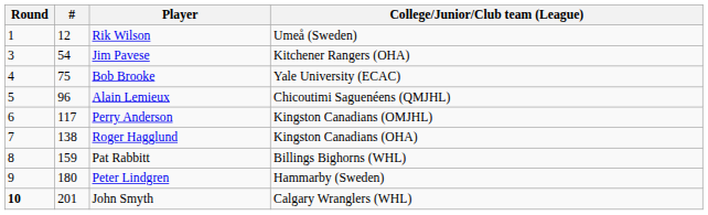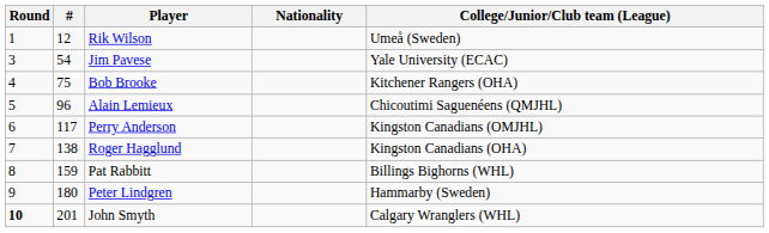 <table class="wikitable">
 <tr align="center">
 <th bgcolor="#DDDDFF" width="4.0%">Round</th>
 <th bgcolor="#DDDDFF" width="4.0%">#</th>
 <th bgcolor="#DDDDFF" width="21.0%">Player</th>
+<th bgcolor="#DDDDFF" width="14.5%">Nationality</th>
 <th bgcolor="#DDDDFF" width="50.0%">College/Junior/Club team (League)</th>
 </tr>
 <tr>
 <td>1</td>
 <td>12</td>
 <td><a href='#'>Rik Wilson</a></td>
+<td></td>
 <td>Umeå (Sweden)</td>
 </tr>
 <tr>
 <td>3</td>
 <td>54</td>
 <td><a href='#'>Jim Pavese</a></td>
-<td>Kitchener Rangers (OHA)</td>
+<td></td>
+<td>Yale University (ECAC)</td>
 </tr>
 <tr>
 <td>4</td>
 <td>75</td>
 <td><a href='#'>Bob Brooke</a></td>
-<td>Yale University (ECAC)</td>
+<td></td>
+<td>Kitchener Rangers (OHA)</td>
 </tr>
 <tr>
 <td>5</td>
 <td>96</td>
 <td><a href='#'>Alain Lemieux</a></td>
+<td></td>
 <td>Chicoutimi Saguenéens (QMJHL)</td>
 </tr>
 <tr>
 <td>6</td>
 <td>117</td>
 <td><a href='#'>Perry Anderson</a></td>
+<td></td>
 <td>Kingston Canadians (OMJHL)</td>
 </tr>
 <tr>
 <td>7</td>
 <td>138</td>
 <td><a href='#'>Roger Hagglund</a></td>
+<td></td>
 <td>Kingston Canadians (OHA)</td>
 </tr>
 <tr>
 <td>8</td>
 <td>159</td>
 <td>Pat Rabbitt</td>
+<td></td>
 <td>Billings Bighorns (WHL)</td>
 </tr>
 <tr>
 <td>9</td>
 <td>180</td>
 <td><a href='#'>Peter Lindgren</a></td>
+<td></td>
 <td>Hammarby (Sweden)</td>
 </tr>
 <tr>
 <td><strong>10</strong></td>
 <td>201</td>
 <td>John Smyth</td>
+<td></td>
 <td>Calgary Wranglers (WHL)</td>
 </tr>
 </table>
